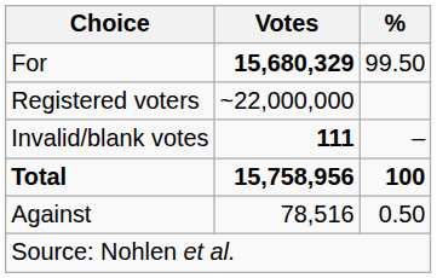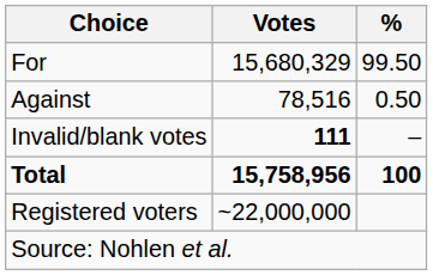 <table class=wikitable style=text-align:right>
 <tr>
 <th>Choice</th>
 <th>Votes</th>
 <th>%</th>
 </tr>
 <tr>
 <td align=left>For</td>
-<td><strong>15,680,329</strong></td>
+<td>15,680,329</td>
 <td>99.50</td>
 </tr>
 <tr>
-<td align=left>Registered voters</td>
-<td>~22,000,000</td>
-<td></td>
+<td align=left>Against</td>
+<td>78,516</td>
+<td>0.50</td>
 </tr>
 <tr>
 <td align=left>Invalid/blank votes</td>
 <td><strong>111</strong></td>
 <td>–</td>
 </tr>
 <tr>
 <td align=left><strong>Total</strong></td>
 <td><strong>15,758,956</strong></td>
 <td><strong>100</strong></td>
 </tr>
 <tr>
-<td align=left>Against</td>
-<td>78,516</td>
-<td>0.50</td>
+<td align=left>Registered voters</td>
+<td>~22,000,000</td>
+<td></td>
 </tr>
 <tr>
 <td colspan=3 align=left>Source: Nohlen <em>et al.</em></td>
 </tr>
 </table>
